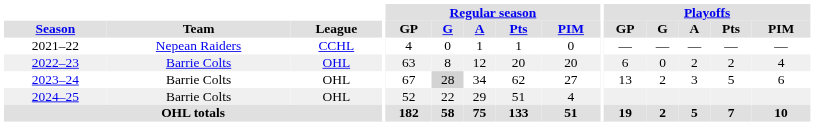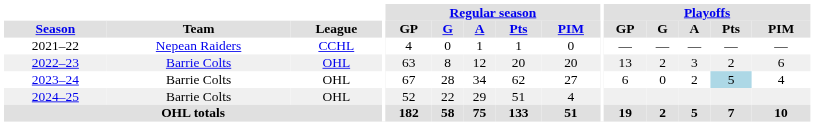 <table border="0" cellpadding="1" cellspacing="0" style="text-align:center; width:60em">
 <tr bgcolor="#e0e0e0">
 <th colspan="3" bgcolor="#ffffff"></th>
 <th rowspan="100" bgcolor="#ffffff"></th>
 <th colspan="5"><a href='#'>Regular season</a></th>
 <th rowspan="100" bgcolor="#ffffff"></th>
 <th colspan="5"><a href='#'>Playoffs</a></th>
 </tr>
 <tr bgcolor="#e0e0e0">
 <th><a href='#'>Season</a></th>
 <th>Team</th>
 <th>League</th>
 <th>GP</th>
 <th><a href='#'>G</a></th>
 <th><a href='#'>A</a></th>
 <th><a href='#'>Pts</a></th>
 <th><a href='#'>PIM</a></th>
 <th>GP</th>
 <th>G</th>
 <th>A</th>
 <th>Pts</th>
 <th>PIM</th>
 </tr>
 <tr>
 <td>2021–22</td>
 <td><a href='#'>Nepean Raiders</a></td>
 <td><a href='#'>CCHL</a></td>
 <td>4</td>
 <td>0</td>
 <td>1</td>
 <td>1</td>
 <td>0</td>
 <td>—</td>
 <td>—</td>
 <td>—</td>
 <td>—</td>
 <td>—</td>
 </tr>
 <tr bgcolor="#f0f0f0">
 <td><a href='#'>2022–23</a></td>
 <td><a href='#'>Barrie Colts</a></td>
 <td><a href='#'>OHL</a></td>
 <td>63</td>
 <td>8</td>
 <td>12</td>
 <td>20</td>
 <td>20</td>
+<td>13</td>
+<td>2</td>
+<td>3</td>
+<td>2</td>
 <td>6</td>
-<td>0</td>
-<td>2</td>
-<td>2</td>
-<td>4</td>
 </tr>
 <tr>
 <td><a href='#'>2023–24</a></td>
 <td>Barrie Colts</td>
 <td>OHL</td>
 <td>67</td>
-<td style="background: lightgrey;">28</td>
+<td>28</td>
 <td>34</td>
 <td>62</td>
 <td>27</td>
-<td>13</td>
+<td>6</td>
+<td>0</td>
 <td>2</td>
-<td>3</td>
-<td>5</td>
-<td>6</td>
+<td style="background: lightblue;">5</td>
+<td>4</td>
 </tr>
 <tr bgcolor="#f0f0f0">
 <td><a href='#'>2024–25</a></td>
 <td>Barrie Colts</td>
 <td>OHL</td>
 <td>52</td>
 <td>22</td>
 <td>29</td>
 <td>51</td>
 <td>4</td>
 <td></td>
 <td></td>
 <td></td>
 <td></td>
 <td></td>
 </tr>
 <tr bgcolor="#e0e0e0">
 <th colspan="3">OHL totals</th>
 <th>182</th>
 <th>58</th>
 <th>75</th>
 <th>133</th>
 <th>51</th>
 <th>19</th>
 <th>2</th>
 <th>5</th>
 <th>7</th>
 <th>10</th>
 </tr>
 </table>
